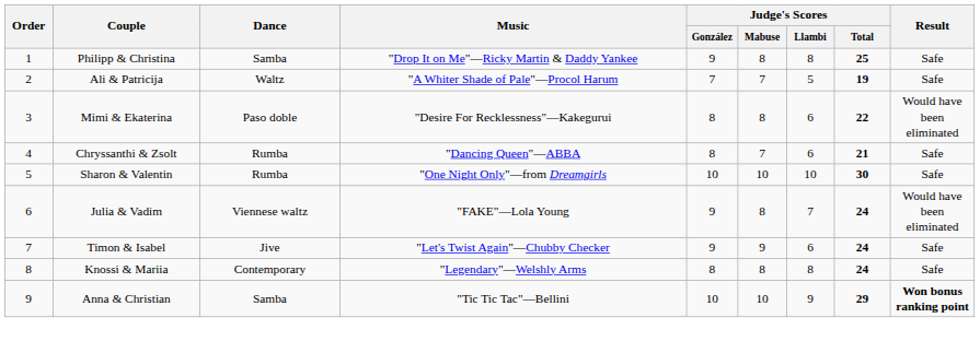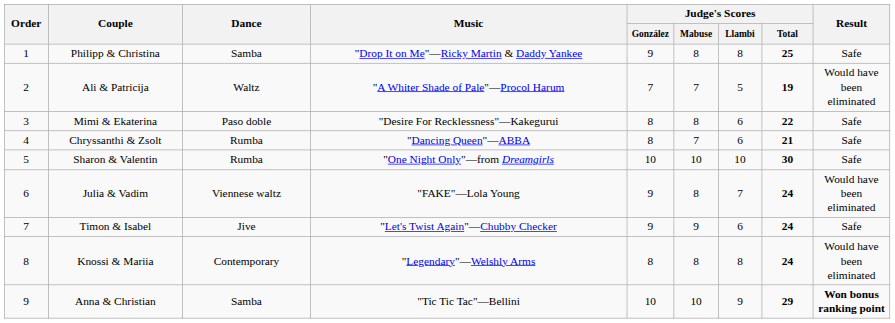 <table class="wikitable center sortable" style="text-align:center; font-size:100%; line-height:20px;">
 <tr>
 <th rowspan="2" style="width: 4em">Order</th>
 <th rowspan="2" style="width: 17em">Couple</th>
 <th rowspan="2" style="width: 15em">Dance</th>
 <th rowspan="2" style="width: 45em">Music</th>
 <th colspan="4">Judge's Scores</th>
 <th rowspan="2" style="width: 8em">Result</th>
 </tr>
 <tr>
 <th style="width: 4em"><small>González</small></th>
 <th style="width: 4em"><small>Mabuse</small></th>
 <th style="width: 4em"><small>Llambi</small></th>
 <th style="width: 6em"><small>Total</small></th>
 </tr>
 <tr>
 <td>1</td>
 <td>Philipp & Christina</td>
 <td>Samba</td>
 <td>"<a href='#'>Drop It on Me</a>"—<a href='#'>Ricky Martin</a> & <a href='#'>Daddy Yankee</a></td>
 <td>9</td>
 <td>8</td>
 <td>8</td>
 <td><strong>25</strong></td>
 <td>Safe</td>
 </tr>
 <tr>
 <td>2</td>
 <td>Ali & Patricija</td>
 <td>Waltz</td>
 <td>"<a href='#'>A Whiter Shade of Pale</a>"—<a href='#'>Procol Harum</a></td>
 <td>7</td>
 <td>7</td>
 <td>5</td>
 <td><strong>19</strong></td>
-<td>Safe</td>
+<td>Would have been eliminated</td>
 </tr>
 <tr>
 <td>3</td>
 <td>Mimi & Ekaterina</td>
 <td>Paso doble</td>
 <td>"Desire For Recklessness"—Kakegurui</td>
 <td>8</td>
 <td>8</td>
 <td>6</td>
 <td><strong>22</strong></td>
-<td>Would have been eliminated</td>
+<td>Safe</td>
 </tr>
 <tr>
 <td>4</td>
 <td>Chryssanthi & Zsolt</td>
 <td>Rumba</td>
 <td>"<a href='#'>Dancing Queen</a>"—<a href='#'>ABBA</a></td>
 <td>8</td>
 <td>7</td>
 <td>6</td>
 <td><strong>21</strong></td>
 <td>Safe</td>
 </tr>
 <tr>
 <td>5</td>
 <td>Sharon & Valentin</td>
 <td>Rumba</td>
 <td>"<a href='#'>One Night Only</a>"—from <em><a href='#'>Dreamgirls</a></em></td>
 <td>10</td>
 <td>10</td>
 <td>10</td>
 <td><strong>30</strong></td>
 <td>Safe</td>
 </tr>
 <tr>
 <td>6</td>
 <td>Julia & Vadim</td>
 <td>Viennese waltz</td>
 <td>"FAKE"—Lola Young</td>
 <td>9</td>
 <td>8</td>
 <td>7</td>
 <td><strong>24</strong></td>
 <td>Would have been eliminated</td>
 </tr>
 <tr>
 <td>7</td>
 <td>Timon & Isabel</td>
 <td>Jive</td>
 <td>"<a href='#'>Let's Twist Again</a>"—<a href='#'>Chubby Checker</a></td>
 <td>9</td>
 <td>9</td>
 <td>6</td>
 <td><strong>24</strong></td>
 <td>Safe</td>
 </tr>
 <tr>
 <td>8</td>
 <td>Knossi & Mariia</td>
 <td>Contemporary</td>
 <td>"<a href='#'>Legendary</a>"—<a href='#'>Welshly Arms</a></td>
 <td>8</td>
 <td>8</td>
 <td>8</td>
 <td><strong>24</strong></td>
-<td>Safe</td>
+<td>Would have been eliminated</td>
 </tr>
 <tr>
 <td>9</td>
 <td>Anna & Christian</td>
 <td>Samba</td>
 <td>"Tic Tic Tac"—Bellini</td>
 <td>10</td>
 <td>10</td>
 <td>9</td>
 <td><strong>29</strong></td>
 <td><strong>Won bonus ranking point</strong></td>
 </tr>
 </table>
